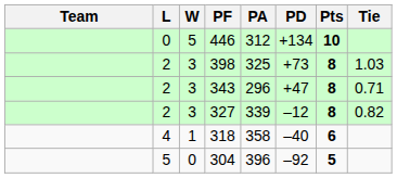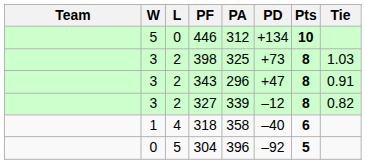 <table class=wikitable style="text-align:center">
 <tr>
 <th width=150>Team</th>
+<th width=20>W</th>
 <th width=20>L</th>
-<th width=20>W</th>
 <th width=30>PF</th>
 <th width=30>PA</th>
 <th width=30>PD</th>
 <th width=20>Pts</th>
 <th width=40>Tie</th>
 </tr>
 <tr bgcolor="#ccffcc">
 <td align=left></td>
+<td>5</td>
 <td>0</td>
-<td>5</td>
 <td>446</td>
 <td>312</td>
 <td>+134</td>
 <td><strong>10</strong></td>
 <td></td>
 </tr>
 <tr bgcolor="#ccffcc">
 <td align=left></td>
+<td>3</td>
 <td>2</td>
-<td>3</td>
 <td>398</td>
 <td>325</td>
 <td>+73</td>
 <td><strong>8</strong></td>
 <td>1.03</td>
 </tr>
 <tr bgcolor="#ccffcc">
 <td align=left></td>
+<td>3</td>
 <td>2</td>
-<td>3</td>
 <td>343</td>
 <td>296</td>
 <td>+47</td>
 <td><strong>8</strong></td>
-<td>0.71</td>
+<td>0.91</td>
 </tr>
 <tr bgcolor="#ccffcc">
 <td align=left></td>
+<td>3</td>
 <td>2</td>
-<td>3</td>
 <td>327</td>
 <td>339</td>
 <td>–12</td>
 <td><strong>8</strong></td>
 <td>0.82</td>
 </tr>
 <tr>
 <td align=left></td>
+<td>1</td>
 <td>4</td>
-<td>1</td>
 <td>318</td>
 <td>358</td>
 <td>–40</td>
 <td><strong>6</strong></td>
 <td></td>
 </tr>
 <tr>
 <td align=left></td>
+<td>0</td>
 <td>5</td>
-<td>0</td>
 <td>304</td>
 <td>396</td>
 <td>–92</td>
 <td><strong>5</strong></td>
 <td></td>
 </tr>
 </table>
